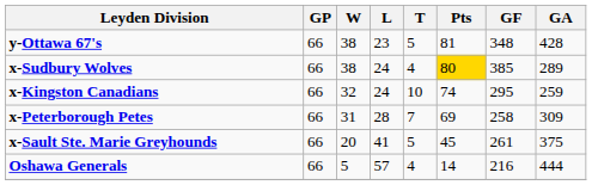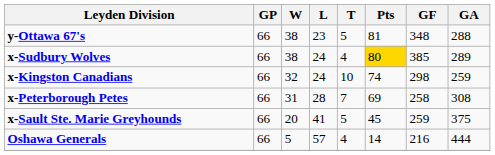 <table class="wikitable">
 <tr>
 <th bgcolor="#DDDDFF" width="45%">Leyden Division</th>
 <th bgcolor="#DDDDFF" width="5%">GP</th>
 <th bgcolor="#DDDDFF" width="5%">W</th>
 <th bgcolor="#DDDDFF" width="5%">L</th>
 <th bgcolor="#DDDDFF" width="5%">T</th>
 <th bgcolor="#DDDDFF" width="7.5%">Pts</th>
 <th bgcolor="#DDDDFF" width="7.5%">GF</th>
 <th bgcolor="#DDDDFF" width="7.5%">GA</th>
 </tr>
 <tr>
 <td><strong>y-<a href='#'>Ottawa 67's</a></strong></td>
 <td>66</td>
 <td>38</td>
 <td>23</td>
 <td>5</td>
 <td>81</td>
 <td>348</td>
-<td>428</td>
+<td>288</td>
 </tr>
 <tr>
 <td><strong>x-<a href='#'>Sudbury Wolves</a></strong></td>
 <td>66</td>
 <td>38</td>
 <td>24</td>
 <td>4</td>
 <td style="background: gold;">80</td>
 <td>385</td>
 <td>289</td>
 </tr>
 <tr>
 <td><strong>x-<a href='#'>Kingston Canadians</a></strong></td>
 <td>66</td>
 <td>32</td>
 <td>24</td>
 <td>10</td>
 <td>74</td>
-<td>295</td>
+<td>298</td>
 <td>259</td>
 </tr>
 <tr>
 <td><strong>x-<a href='#'>Peterborough Petes</a></strong></td>
 <td>66</td>
 <td>31</td>
 <td>28</td>
 <td>7</td>
 <td>69</td>
 <td>258</td>
-<td>309</td>
+<td>308</td>
 </tr>
 <tr>
 <td><strong>x-<a href='#'>Sault Ste. Marie Greyhounds</a></strong></td>
 <td>66</td>
 <td>20</td>
 <td>41</td>
 <td>5</td>
 <td>45</td>
-<td>261</td>
+<td>259</td>
 <td>375</td>
 </tr>
 <tr>
 <td><strong><a href='#'>Oshawa Generals</a></strong></td>
 <td>66</td>
 <td>5</td>
 <td>57</td>
 <td>4</td>
 <td>14</td>
 <td>216</td>
 <td>444</td>
 </tr>
 <tr>
 </tr>
 </table>
